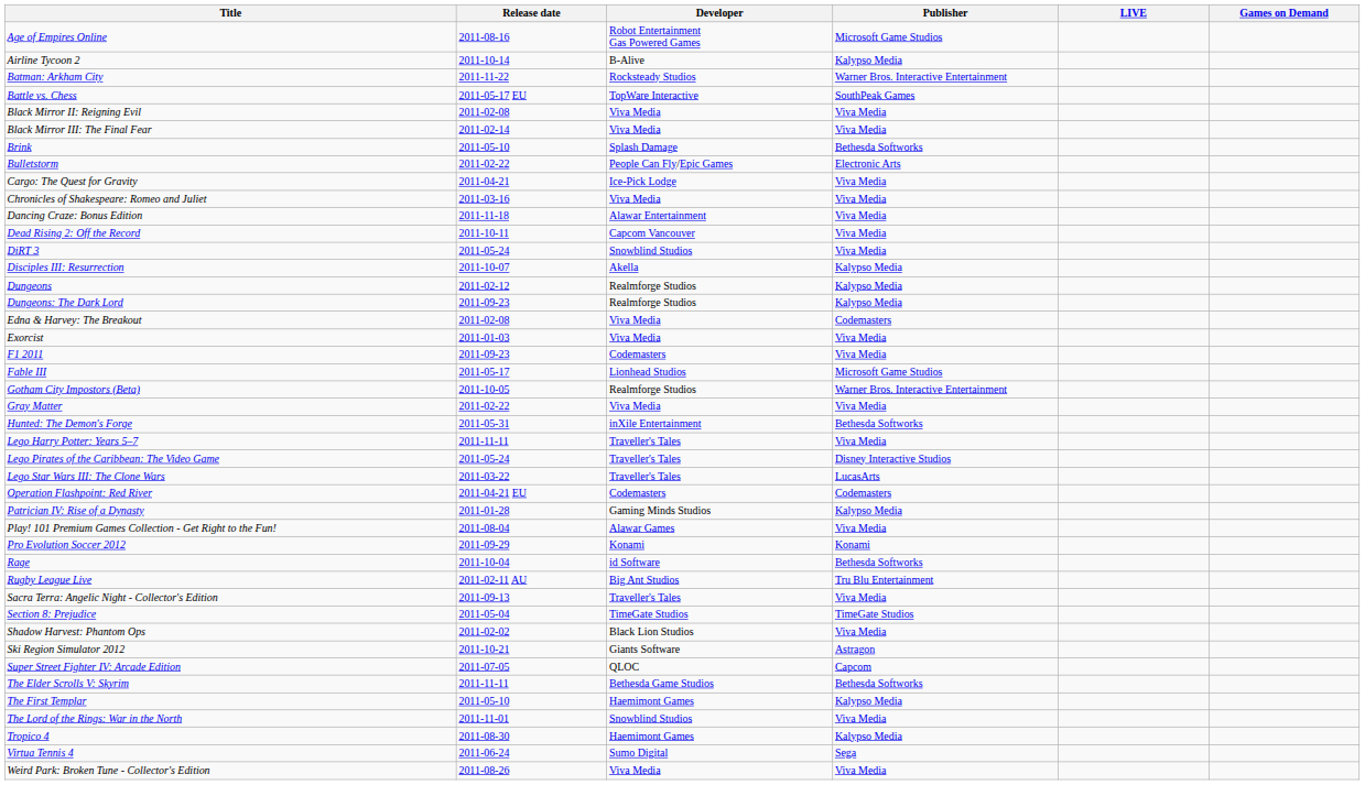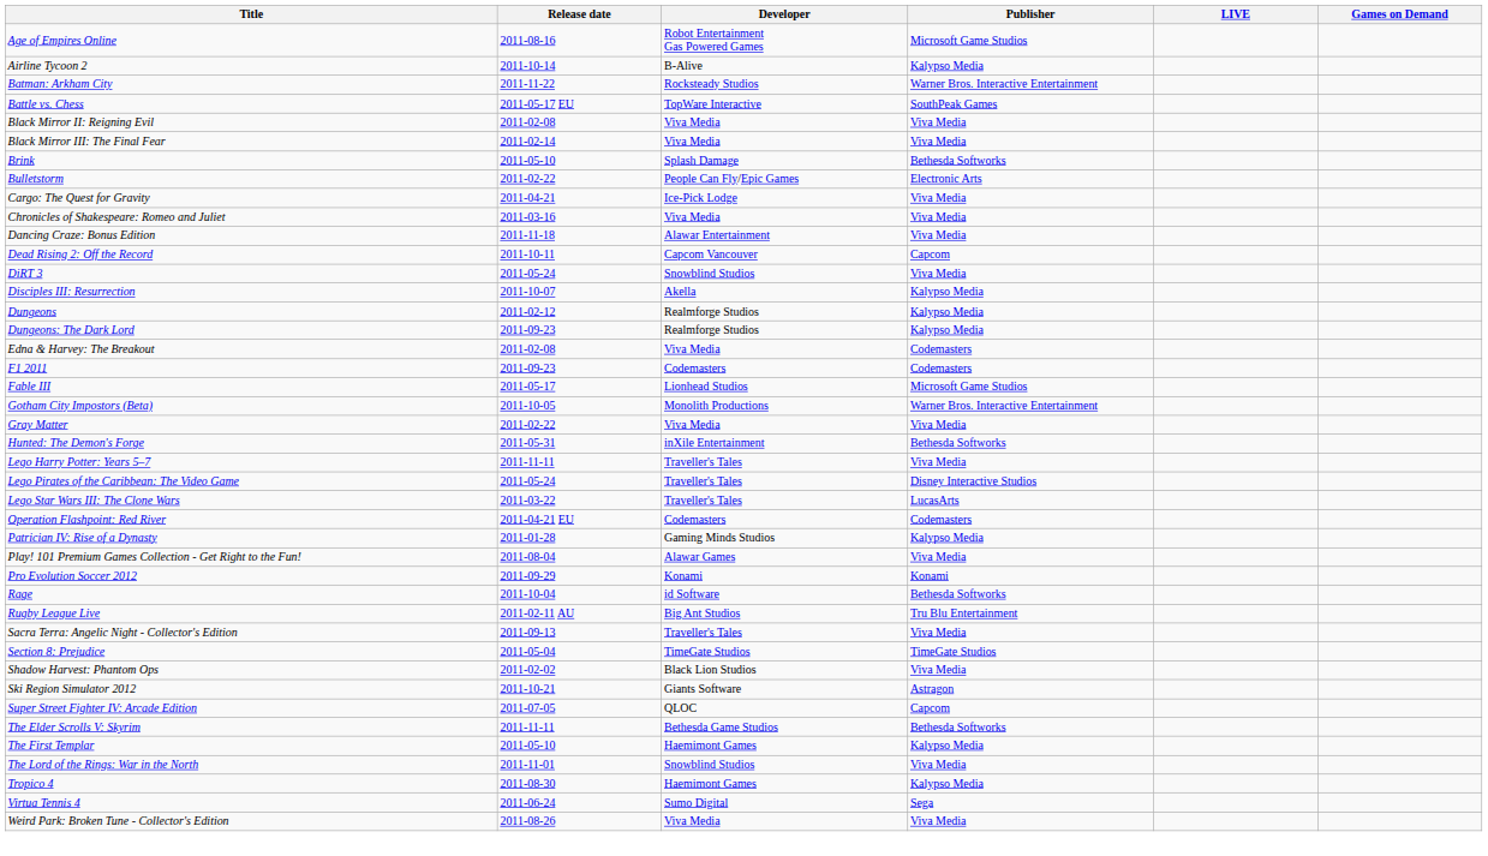 <table class="wikitable sortable" style="width:100%;">
 <tr>
 <th width=30%>Title</th>
 <th width=10%>Release date</th>
 <th width=15%>Developer</th>
 <th width=15%>Publisher</th>
 <th width=10%><a href='#'>LIVE</a></th>
 <th width=10%><a href='#'>Games on Demand</a></th>
 </tr>
 <tr>
 <td><em><a href='#'>Age of Empires Online</a></em></td>
 <td><a href='#'>2011-08-16</a></td>
 <td><a href='#'>Robot Entertainment</a><br><a href='#'>Gas Powered Games</a></td>
 <td><a href='#'>Microsoft Game Studios</a></td>
 <td style="text-align:center;"></td>
 <td style="text-align:center;"></td>
 </tr>
 <tr>
 <td><em>Airline Tycoon 2</em></td>
 <td><a href='#'>2011-10-14</a></td>
 <td>B-Alive</td>
 <td><a href='#'>Kalypso Media</a></td>
 <td style="text-align:center;"></td>
 <td style="text-align:center;"></td>
 </tr>
 <tr>
 <td><em><a href='#'>Batman: Arkham City</a></em></td>
 <td><a href='#'>2011-11-22</a></td>
 <td><a href='#'>Rocksteady Studios</a></td>
 <td><a href='#'>Warner Bros. Interactive Entertainment</a></td>
 <td style="text-align:center;"></td>
 <td style="text-align:center;"></td>
 </tr>
 <tr>
 <td><em><a href='#'>Battle vs. Chess</a></em></td>
 <td><a href='#'>2011-05-17</a> <a href='#'>EU</a></td>
 <td><a href='#'>TopWare Interactive</a></td>
 <td><a href='#'>SouthPeak Games</a></td>
 <td style="text-align:center;"></td>
 <td style="text-align:center;"></td>
 </tr>
 <tr>
 <td><em>Black Mirror II: Reigning Evil</em></td>
 <td><a href='#'>2011-02-08</a></td>
 <td><a href='#'>Viva Media</a></td>
 <td><a href='#'>Viva Media</a></td>
 <td style="text-align:center;"></td>
 <td style="text-align:center;"></td>
 </tr>
 <tr>
 <td><em>Black Mirror III: The Final Fear</em></td>
 <td><a href='#'>2011-02-14</a></td>
 <td><a href='#'>Viva Media</a></td>
 <td><a href='#'>Viva Media</a></td>
 <td style="text-align:center;"></td>
 <td style="text-align:center;"></td>
 </tr>
 <tr>
 <td><em><a href='#'>Brink</a></em></td>
 <td><a href='#'>2011-05-10</a></td>
 <td><a href='#'>Splash Damage</a></td>
 <td><a href='#'>Bethesda Softworks</a></td>
 <td style="text-align:center;"></td>
 <td style="text-align:center;"></td>
 </tr>
 <tr>
 <td><em><a href='#'>Bulletstorm</a></em></td>
 <td><a href='#'>2011-02-22</a></td>
 <td><a href='#'>People Can Fly</a>/<a href='#'>Epic Games</a></td>
 <td><a href='#'>Electronic Arts</a></td>
 <td style="text-align:center;"></td>
 <td style="text-align:center;"></td>
 </tr>
 <tr>
 <td><em>Cargo: The Quest for Gravity</em></td>
 <td><a href='#'>2011-04-21</a></td>
 <td><a href='#'>Ice-Pick Lodge</a></td>
 <td><a href='#'>Viva Media</a></td>
 <td style="text-align:center;"></td>
 <td style="text-align:center;"></td>
 </tr>
 <tr>
 <td><em>Chronicles of Shakespeare: Romeo and Juliet</em></td>
 <td><a href='#'>2011-03-16</a></td>
 <td><a href='#'>Viva Media</a></td>
 <td><a href='#'>Viva Media</a></td>
 <td style="text-align:center;"></td>
 <td style="text-align:center;"></td>
 </tr>
 <tr>
 <td><em>Dancing Craze: Bonus Edition</em></td>
 <td><a href='#'>2011-11-18</a></td>
 <td><a href='#'>Alawar Entertainment</a></td>
 <td><a href='#'>Viva Media</a></td>
 <td style="text-align:center;"></td>
 <td style="text-align:center;"></td>
 </tr>
 <tr>
 <td><em><a href='#'>Dead Rising 2: Off the Record</a></em></td>
 <td><a href='#'>2011-10-11</a></td>
 <td><a href='#'>Capcom Vancouver</a></td>
-<td><a href='#'>Viva Media</a></td>
+<td><a href='#'>Capcom</a></td>
 <td style="text-align:center;"></td>
 <td style="text-align:center;"></td>
 </tr>
 <tr>
 <td><em><a href='#'>DiRT 3</a></em></td>
 <td><a href='#'>2011-05-24</a></td>
 <td><a href='#'>Snowblind Studios</a></td>
 <td><a href='#'>Viva Media</a></td>
 <td style="text-align:center;"></td>
 <td style="text-align:center;"></td>
 </tr>
 <tr>
 <td><em><a href='#'>Disciples III: Resurrection</a></em></td>
 <td><a href='#'>2011-10-07</a></td>
 <td><a href='#'>Akella</a></td>
 <td><a href='#'>Kalypso Media</a></td>
 <td style="text-align:center;"></td>
 <td style="text-align:center;"></td>
 </tr>
 <tr>
 <td><em><a href='#'>Dungeons</a></em></td>
 <td><a href='#'>2011-02-12</a></td>
 <td>Realmforge Studios</td>
 <td><a href='#'>Kalypso Media</a></td>
 <td style="text-align:center;"></td>
 <td style="text-align:center;"></td>
 </tr>
 <tr>
 <td><em><a href='#'>Dungeons: The Dark Lord</a></em></td>
 <td><a href='#'>2011-09-23</a></td>
 <td>Realmforge Studios</td>
 <td><a href='#'>Kalypso Media</a></td>
 <td style="text-align:center;"></td>
 <td style="text-align:center;"></td>
 </tr>
 <tr>
 <td><em>Edna & Harvey: The Breakout</em></td>
 <td><a href='#'>2011-02-08</a></td>
 <td><a href='#'>Viva Media</a></td>
 <td><a href='#'>Codemasters</a></td>
 <td style="text-align:center;"></td>
 <td style="text-align:center;"></td>
 </tr>
 <tr>
-<td><em>Exorcist</em></td>
-<td><a href='#'>2011-01-03</a></td>
-<td><a href='#'>Viva Media</a></td>
-<td><a href='#'>Viva Media</a></td>
-<td style="text-align:center;"></td>
-<td style="text-align:center;"></td>
-</tr>
-<tr>
 <td><em><a href='#'>F1 2011</a></em></td>
 <td><a href='#'>2011-09-23</a></td>
 <td><a href='#'>Codemasters</a></td>
-<td><a href='#'>Viva Media</a></td>
+<td><a href='#'>Codemasters</a></td>
 <td style="text-align:center;"></td>
 <td style="text-align:center;"></td>
 </tr>
 <tr>
 <td><em><a href='#'>Fable III</a></em></td>
 <td><a href='#'>2011-05-17</a></td>
 <td><a href='#'>Lionhead Studios</a></td>
 <td><a href='#'>Microsoft Game Studios</a></td>
 <td style="text-align:center;"></td>
 <td style="text-align:center;"></td>
 </tr>
 <tr>
 <td><em><a href='#'>Gotham City Impostors (Beta)</a></em></td>
 <td><a href='#'>2011-10-05</a></td>
-<td>Realmforge Studios</td>
+<td><a href='#'>Monolith Productions</a></td>
 <td><a href='#'>Warner Bros. Interactive Entertainment</a></td>
 <td style="text-align:center;"></td>
 <td style="text-align:center;"></td>
 </tr>
 <tr>
 <td><em><a href='#'>Gray Matter</a></em></td>
 <td><a href='#'>2011-02-22</a></td>
 <td><a href='#'>Viva Media</a></td>
 <td><a href='#'>Viva Media</a></td>
 <td style="text-align:center;"></td>
 <td style="text-align:center;"></td>
 </tr>
 <tr>
 <td><em><a href='#'>Hunted: The Demon's Forge</a></em></td>
 <td><a href='#'>2011-05-31</a></td>
 <td><a href='#'>inXile Entertainment</a></td>
 <td><a href='#'>Bethesda Softworks</a></td>
 <td style="text-align:center;"></td>
 <td style="text-align:center;"></td>
 </tr>
 <tr>
 <td><em><a href='#'>Lego Harry Potter: Years 5–7</a></em></td>
 <td><a href='#'>2011-11-11</a></td>
 <td><a href='#'>Traveller's Tales</a></td>
 <td><a href='#'>Viva Media</a></td>
 <td style="text-align:center;"></td>
 <td style="text-align:center;"></td>
 </tr>
 <tr>
 <td><em><a href='#'>Lego Pirates of the Caribbean: The Video Game</a></em></td>
 <td><a href='#'>2011-05-24</a></td>
 <td><a href='#'>Traveller's Tales</a></td>
 <td><a href='#'>Disney Interactive Studios</a></td>
 <td style="text-align:center;"></td>
 <td style="text-align:center;"></td>
 </tr>
 <tr>
 <td><em><a href='#'>Lego Star Wars III: The Clone Wars</a></em></td>
 <td><a href='#'>2011-03-22</a></td>
 <td><a href='#'>Traveller's Tales</a></td>
 <td><a href='#'>LucasArts</a></td>
 <td style="text-align:center;"></td>
 <td style="text-align:center;"></td>
 </tr>
 <tr>
 <td><em><a href='#'>Operation Flashpoint: Red River</a></em></td>
 <td><a href='#'>2011-04-21</a> <a href='#'>EU</a></td>
 <td><a href='#'>Codemasters</a></td>
 <td><a href='#'>Codemasters</a></td>
 <td style="text-align:center;"></td>
 <td style="text-align:center;"></td>
 </tr>
 <tr>
 <td><em><a href='#'>Patrician IV: Rise of a Dynasty</a></em></td>
 <td><a href='#'>2011-01-28</a></td>
 <td>Gaming Minds Studios</td>
 <td><a href='#'>Kalypso Media</a></td>
 <td style="text-align:center;"></td>
 <td style="text-align:center;"></td>
 </tr>
 <tr>
 <td><em>Play! 101 Premium Games Collection - Get Right to the Fun!</em></td>
 <td><a href='#'>2011-08-04</a></td>
 <td><a href='#'>Alawar Games</a></td>
 <td><a href='#'>Viva Media</a></td>
 <td style="text-align:center;"></td>
 <td style="text-align:center;"></td>
 </tr>
 <tr>
 <td><em><a href='#'>Pro Evolution Soccer 2012</a></em></td>
 <td><a href='#'>2011-09-29</a></td>
 <td><a href='#'>Konami</a></td>
 <td><a href='#'>Konami</a></td>
 <td style="text-align:center;"></td>
 <td style="text-align:center;"></td>
 </tr>
 <tr>
 <td><em><a href='#'>Rage</a></em></td>
 <td><a href='#'>2011-10-04</a></td>
 <td><a href='#'>id Software</a></td>
 <td><a href='#'>Bethesda Softworks</a></td>
 <td style="text-align:center;"></td>
 <td style="text-align:center;"></td>
 </tr>
 <tr>
 <td><em><a href='#'>Rugby League Live</a></em></td>
 <td><a href='#'>2011-02-11</a> <a href='#'>AU</a></td>
 <td><a href='#'>Big Ant Studios</a></td>
 <td><a href='#'>Tru Blu Entertainment</a></td>
 <td style="text-align:center;"></td>
 <td style="text-align:center;"></td>
 </tr>
 <tr>
 <td><em>Sacra Terra: Angelic Night - Collector's Edition</em></td>
 <td><a href='#'>2011-09-13</a></td>
 <td><a href='#'>Traveller's Tales</a></td>
 <td><a href='#'>Viva Media</a></td>
 <td style="text-align:center;"></td>
 <td style="text-align:center;"></td>
 </tr>
 <tr>
 <td><em><a href='#'>Section 8: Prejudice</a></em></td>
 <td><a href='#'>2011-05-04</a></td>
 <td><a href='#'>TimeGate Studios</a></td>
 <td><a href='#'>TimeGate Studios</a></td>
 <td style="text-align:center;"></td>
 <td style="text-align:center;"></td>
 </tr>
 <tr>
 <td><em>Shadow Harvest: Phantom Ops</em></td>
 <td><a href='#'>2011-02-02</a></td>
 <td>Black Lion Studios</td>
 <td><a href='#'>Viva Media</a></td>
 <td style="text-align:center;"></td>
 <td style="text-align:center;"></td>
 </tr>
 <tr>
 <td><em>Ski Region Simulator 2012</em></td>
 <td><a href='#'>2011-10-21</a></td>
 <td>Giants Software</td>
 <td><a href='#'>Astragon</a></td>
 <td style="text-align:center;"></td>
 <td style="text-align:center;"></td>
 </tr>
 <tr>
 <td><em><a href='#'>Super Street Fighter IV: Arcade Edition</a></em></td>
 <td><a href='#'>2011-07-05</a></td>
 <td>QLOC</td>
 <td><a href='#'>Capcom</a></td>
 <td style="text-align:center;"></td>
 <td style="text-align:center;"></td>
 </tr>
 <tr>
 <td><em><a href='#'>The Elder Scrolls V: Skyrim</a></em></td>
 <td><a href='#'>2011-11-11</a></td>
 <td><a href='#'>Bethesda Game Studios</a></td>
 <td><a href='#'>Bethesda Softworks</a></td>
 <td style="text-align:center;"></td>
 <td style="text-align:center;"></td>
 </tr>
 <tr>
 <td><em><a href='#'>The First Templar</a></em></td>
 <td><a href='#'>2011-05-10</a></td>
 <td><a href='#'>Haemimont Games</a></td>
 <td><a href='#'>Kalypso Media</a></td>
 <td style="text-align:center;"></td>
 <td style="text-align:center;"></td>
 </tr>
 <tr>
 <td><em><a href='#'>The Lord of the Rings: War in the North</a></em></td>
 <td><a href='#'>2011-11-01</a></td>
 <td><a href='#'>Snowblind Studios</a></td>
 <td><a href='#'>Viva Media</a></td>
 <td style="text-align:center;"></td>
 <td style="text-align:center;"></td>
 </tr>
 <tr>
 <td><em><a href='#'>Tropico 4</a></em></td>
 <td><a href='#'>2011-08-30</a></td>
 <td><a href='#'>Haemimont Games</a></td>
 <td><a href='#'>Kalypso Media</a></td>
 <td style="text-align:center;"></td>
 <td style="text-align:center;"></td>
 </tr>
 <tr>
 <td><em><a href='#'>Virtua Tennis 4</a></em></td>
 <td><a href='#'>2011-06-24</a></td>
 <td><a href='#'>Sumo Digital</a></td>
 <td><a href='#'>Sega</a></td>
 <td style="text-align:center;"></td>
 <td style="text-align:center;"></td>
 </tr>
 <tr>
 <td><em>Weird Park: Broken Tune - Collector's Edition</em></td>
 <td><a href='#'>2011-08-26</a></td>
 <td><a href='#'>Viva Media</a></td>
 <td><a href='#'>Viva Media</a></td>
 <td style="text-align:center;"></td>
 <td style="text-align:center;"></td>
 </tr>
 </table>
